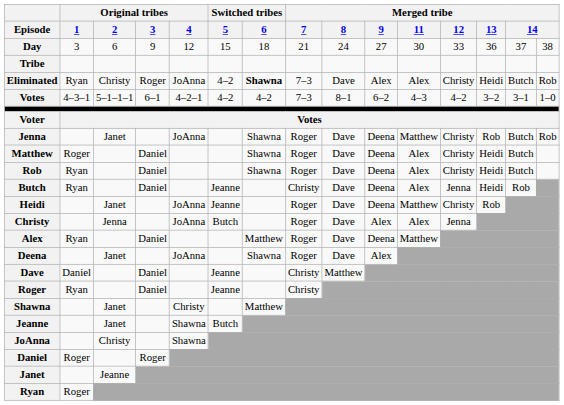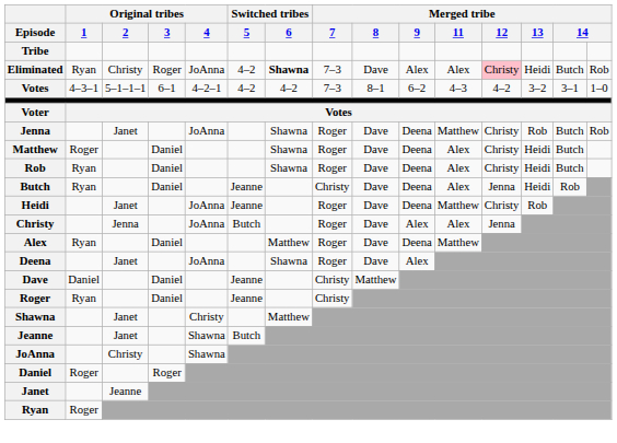 <table class="wikitable nowrap" style="text-align:center;">
 <tr>
 <th></th>
 <th colspan="4">Original tribes</th>
 <th colspan="2">Switched tribes</th>
 <th colspan="8">Merged tribe</th>
 </tr>
 <tr>
 <th>Episode</th>
 <th><a href='#'>1</a></th>
 <th><a href='#'>2</a></th>
 <th><a href='#'>3</a></th>
 <th><a href='#'>4</a></th>
 <th><a href='#'>5</a></th>
 <th><a href='#'>6</a></th>
 <th><a href='#'>7</a></th>
 <th><a href='#'>8</a></th>
 <th><a href='#'>9</a></th>
 <th><a href='#'>11</a></th>
 <th><a href='#'>12</a></th>
 <th><a href='#'>13</a></th>
 <th colspan="2"><a href='#'>14</a></th>
-</tr>
-<tr>
-<th>Day</th>
-<td>3</td>
-<td>6</td>
-<td>9</td>
-<td>12</td>
-<td>15</td>
-<td>18</td>
-<td>21</td>
-<td>24</td>
-<td>27</td>
-<td>30</td>
-<td>33</td>
-<td>36</td>
-<td>37</td>
-<td>38</td>
 </tr>
 <tr>
 <th>Tribe</th>
 <td></td>
 <td></td>
 <td></td>
 <td></td>
 <td></td>
 <td></td>
 <td></td>
 <td></td>
 <td></td>
 <td></td>
 <td></td>
 <td></td>
 <td></td>
 <td></td>
 </tr>
 <tr>
 <th>Eliminated</th>
 <td>Ryan</td>
 <td>Christy</td>
 <td>Roger</td>
 <td>JoAnna</td>
 <td>4–2</td>
 <td><strong>Shawna</strong></td>
 <td>7–3</td>
 <td>Dave</td>
 <td>Alex</td>
 <td>Alex</td>
-<td>Christy</td>
+<td style="background: pink;">Christy</td>
 <td>Heidi</td>
 <td>Butch</td>
 <td>Rob</td>
 </tr>
 <tr>
 <th>Votes</th>
 <td>4–3–1</td>
 <td>5–1–1–1</td>
 <td>6–1</td>
 <td>4–2–1</td>
 <td>4–2</td>
 <td>4–2</td>
 <td>7–3</td>
 <td>8–1</td>
 <td>6–2</td>
 <td>4–3</td>
 <td>4–2</td>
 <td>3–2</td>
 <td>3–1</td>
 <td>1–0</td>
 </tr>
 <tr>
 <td style="background-color:black;" colspan="15"></td>
 </tr>
 <tr>
 <th>Voter</th>
 <th colspan="14">Votes</th>
 </tr>
 <tr>
 <th>Jenna</th>
 <td></td>
 <td>Janet</td>
 <td></td>
 <td>JoAnna</td>
 <td></td>
 <td>Shawna</td>
 <td>Roger</td>
 <td>Dave</td>
 <td>Deena</td>
 <td>Matthew</td>
 <td>Christy</td>
 <td>Rob</td>
 <td>Butch</td>
 <td>Rob</td>
 </tr>
 <tr>
 <th>Matthew</th>
 <td>Roger</td>
 <td></td>
 <td>Daniel</td>
 <td></td>
 <td></td>
 <td>Shawna</td>
 <td>Roger</td>
 <td>Dave</td>
 <td>Deena</td>
 <td>Alex</td>
 <td>Christy</td>
 <td>Heidi</td>
 <td>Butch</td>
 <td></td>
 </tr>
 <tr>
 <th>Rob</th>
 <td>Ryan</td>
 <td></td>
 <td>Daniel</td>
 <td></td>
 <td></td>
 <td>Shawna</td>
 <td>Roger</td>
 <td>Dave</td>
 <td>Deena</td>
 <td>Alex</td>
 <td>Christy</td>
 <td>Heidi</td>
 <td>Butch</td>
 <td></td>
 </tr>
 <tr>
 <th>Butch</th>
 <td>Ryan</td>
 <td></td>
 <td>Daniel</td>
 <td></td>
 <td>Jeanne</td>
 <td></td>
 <td>Christy</td>
 <td>Dave</td>
 <td>Deena</td>
 <td>Alex</td>
 <td>Jenna</td>
 <td>Heidi</td>
 <td>Rob</td>
 <td style="background-color:darkgrey;"></td>
 </tr>
 <tr>
 <th>Heidi</th>
 <td></td>
 <td>Janet</td>
 <td></td>
 <td>JoAnna</td>
 <td>Jeanne</td>
 <td></td>
 <td>Roger</td>
 <td>Dave</td>
 <td>Deena</td>
 <td>Matthew</td>
 <td>Christy</td>
 <td>Rob</td>
 <td style="background-color:darkgrey;" colspan="2"></td>
 </tr>
 <tr>
 <th>Christy</th>
 <td></td>
 <td>Jenna</td>
 <td></td>
 <td>JoAnna</td>
 <td>Butch</td>
 <td></td>
 <td>Roger</td>
 <td>Dave</td>
 <td>Alex</td>
 <td>Alex</td>
 <td>Jenna</td>
 <td style="background-color:darkgrey;" colspan="3"></td>
 </tr>
 <tr>
 <th>Alex</th>
 <td>Ryan</td>
 <td></td>
 <td>Daniel</td>
 <td></td>
 <td></td>
 <td>Matthew</td>
 <td>Roger</td>
 <td>Dave</td>
 <td>Deena</td>
 <td>Matthew</td>
 <td style="background-color:darkgrey;" colspan="4"></td>
 </tr>
 <tr>
 <th>Deena</th>
 <td></td>
 <td>Janet</td>
 <td></td>
 <td>JoAnna</td>
 <td></td>
 <td>Shawna</td>
 <td>Roger</td>
 <td>Dave</td>
 <td>Alex</td>
 <td style="background-color:darkgrey;" colspan="5"></td>
 </tr>
 <tr>
 <th>Dave</th>
 <td>Daniel</td>
 <td></td>
 <td>Daniel</td>
 <td></td>
 <td>Jeanne</td>
 <td></td>
 <td>Christy</td>
 <td>Matthew</td>
 <td style="background-color:darkgrey;" colspan="6"></td>
 </tr>
 <tr>
 <th>Roger</th>
 <td>Ryan</td>
 <td></td>
 <td>Daniel</td>
 <td></td>
 <td>Jeanne</td>
 <td></td>
 <td>Christy</td>
 <td style="background-color:darkgrey;" colspan="7"></td>
 </tr>
 <tr>
 <th>Shawna</th>
 <td></td>
 <td>Janet</td>
 <td></td>
 <td>Christy</td>
 <td></td>
 <td>Matthew</td>
 <td style="background-color:darkgrey;" colspan="8"></td>
 </tr>
 <tr>
 <th>Jeanne</th>
 <td></td>
 <td>Janet</td>
 <td></td>
 <td>Shawna</td>
 <td>Butch</td>
 <td style="background-color:darkgrey;" colspan="9"></td>
 </tr>
 <tr>
 <th>JoAnna</th>
 <td></td>
 <td>Christy</td>
 <td></td>
 <td>Shawna</td>
 <td style="background-color:darkgrey;" colspan="10"></td>
 </tr>
 <tr>
 <th>Daniel</th>
 <td>Roger</td>
 <td></td>
 <td>Roger</td>
 <td style="background-color:darkgrey;" colspan="11"></td>
 </tr>
 <tr>
 <th>Janet</th>
 <td></td>
 <td>Jeanne</td>
 <td style="background-color:darkgrey;" colspan="12"></td>
 </tr>
 <tr>
 <th>Ryan</th>
 <td>Roger</td>
 <td style="background-color:darkgrey;" colspan="13"></td>
 </tr>
 </table>
